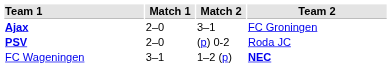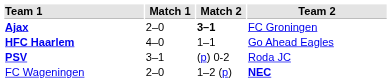 <table>
 <tr bgcolor="#E4E4E4">
 <th style="border-bottom:1px solid #AAAAAA" width="200" align="left">Team 1</th>
 <th style="border-bottom:1px solid #AAAAAA" width="70" align="center">Match 1</th>
 <th style="border-bottom:1px solid #AAAAAA" width="70" align="center">Match 2</th>
 <th style="border-bottom:1px solid #AAAAAA" width="200">Team 2</th>
 </tr>
 <tr>
 <td><strong><a href='#'>Ajax</a></strong></td>
 <td>2–0</td>
-<td>3–1</td>
+<td><strong>3–1</strong></td>
 <td><a href='#'>FC Groningen</a></td>
 </tr>
 <tr>
+<td><strong><a href='#'>HFC Haarlem</a></strong></td>
+<td>4–0</td>
+<td>1–1</td>
+<td><a href='#'>Go Ahead Eagles</a></td>
+</tr>
+<tr>
 <td><strong><a href='#'>PSV</a></strong></td>
-<td>2–0</td>
+<td>3–1</td>
 <td>(<a href='#'>p</a>) 0-2</td>
 <td><a href='#'>Roda JC</a></td>
 </tr>
 <tr>
 <td><a href='#'>FC Wageningen</a></td>
-<td>3–1</td>
+<td>2–0</td>
 <td>1–2 (<a href='#'>p</a>)</td>
 <td><strong><a href='#'>NEC</a></strong></td>
 </tr>
 </table>
